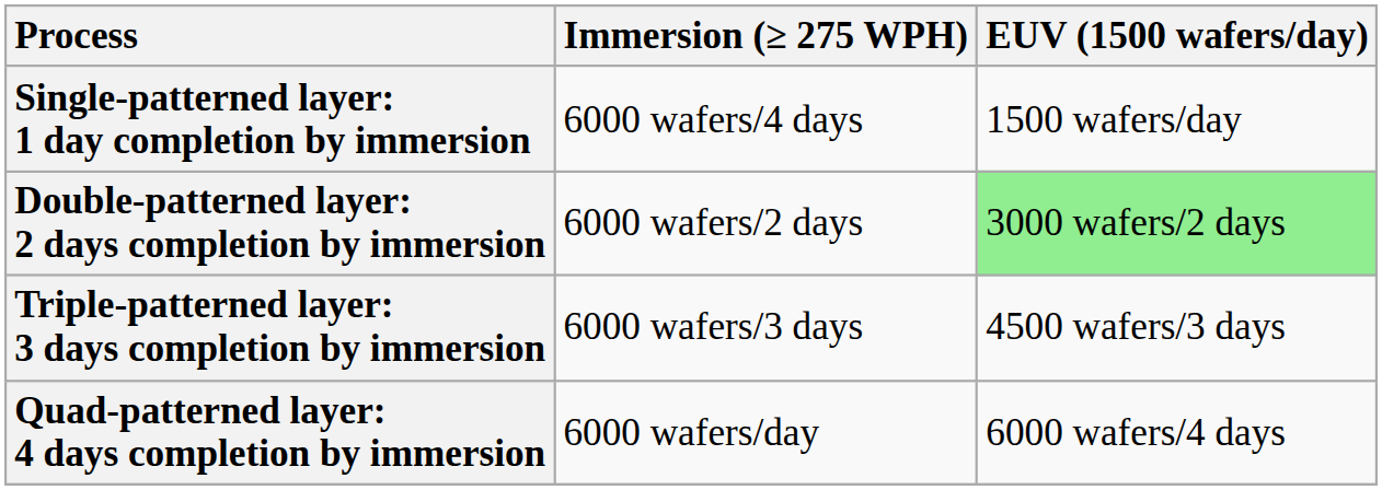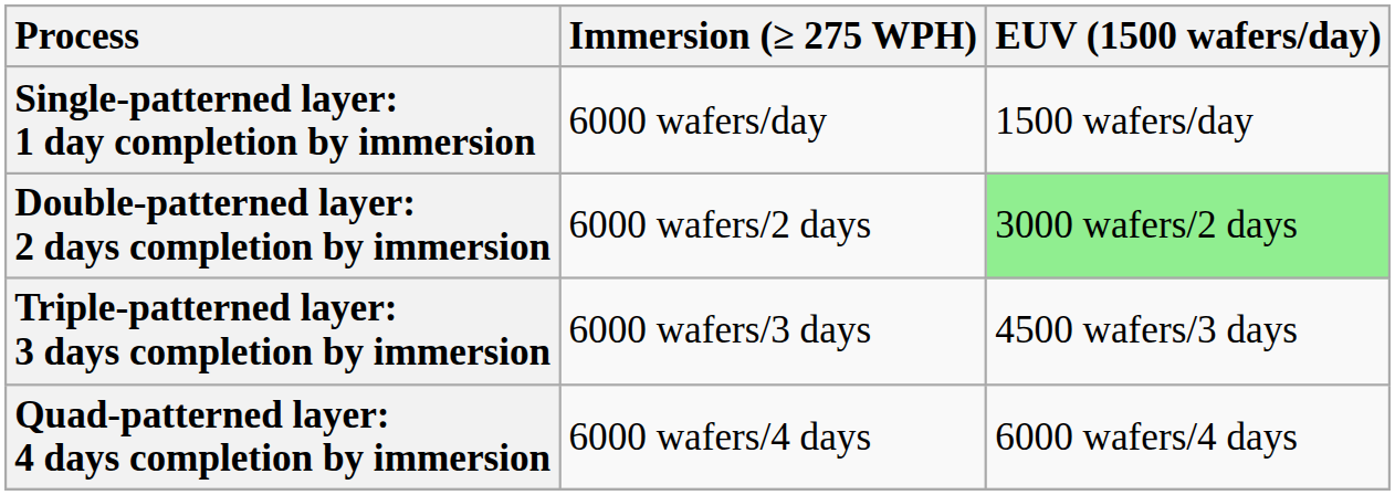 <table class="wikitable">
 <tr>
 <th style="text-align:left;">Process</th>
 <th>Immersion (≥ 275 WPH)</th>
 <th>EUV (1500 wafers/day)</th>
 </tr>
 <tr>
 <th style="text-align:left;"><strong>Single</strong>-patterned layer:<br>1 day completion by immersion</th>
-<td>6000 wafers/4 days</td>
+<td>6000 wafers/day</td>
 <td>1500 wafers/day</td>
 </tr>
 <tr>
 <th style="text-align:left;"><strong>Double</strong>-patterned layer:<br>2 days completion by immersion</th>
 <td>6000 wafers/2 days</td>
 <td style="background: lightgreen;">3000 wafers/2 days</td>
 </tr>
 <tr>
 <th style="text-align:left;"><strong>Triple</strong>-patterned layer:<br>3 days completion by immersion</th>
 <td>6000 wafers/3 days</td>
 <td>4500 wafers/3 days</td>
 </tr>
 <tr>
 <th style="text-align:left;"><strong>Quad</strong>-patterned layer:<br>4 days completion by immersion</th>
-<td>6000 wafers/day</td>
+<td>6000 wafers/4 days</td>
 <td>6000 wafers/4 days</td>
 </tr>
 <tr>
 </tr>
 </table>
